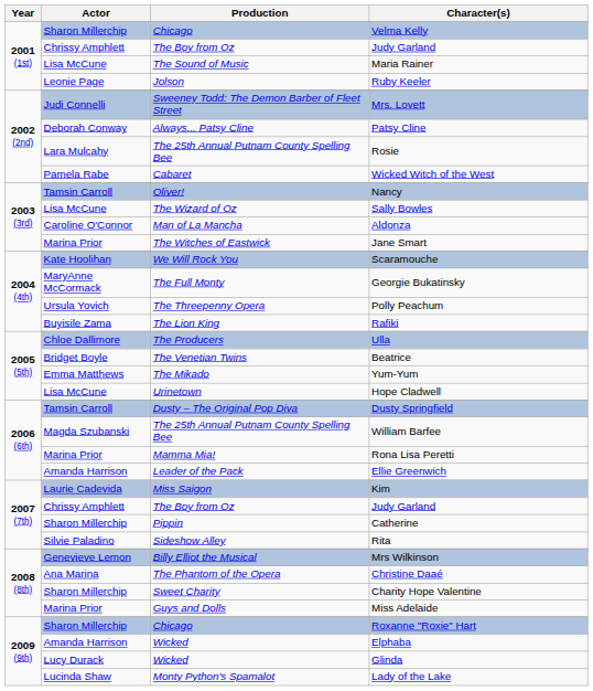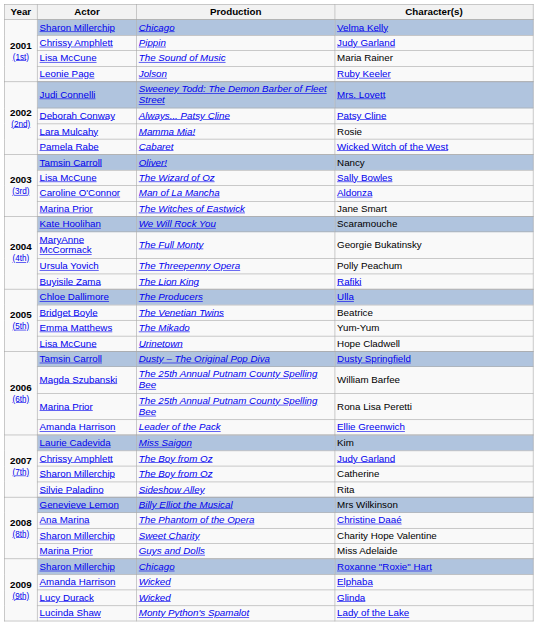 <table class="sortable wikitable">
 <tr>
 <th width="5%">Year</th>
 <th width="15%">Actor</th>
 <th width="30%">Production</th>
 <th width="30%">Character(s)</th>
 </tr>
 <tr>
 <td rowspan="5" align="center"><strong>2001</strong><br><small><a href='#'>(1st)</a></small></td>
 </tr>
 <tr style="background:#B0C4DE">
 <td><a href='#'>Sharon Millerchip</a></td>
 <td><em><a href='#'>Chicago</a></em></td>
 <td><a href='#'>Velma Kelly</a></td>
 </tr>
 <tr>
 <td><a href='#'>Chrissy Amphlett</a></td>
-<td><em><a href='#'>The Boy from Oz</a></em></td>
+<td><em><a href='#'>Pippin</a></em></td>
 <td><a href='#'>Judy Garland</a></td>
 </tr>
 <tr>
 <td><a href='#'>Lisa McCune</a></td>
 <td><em><a href='#'>The Sound of Music</a></em></td>
 <td>Maria Rainer</td>
 </tr>
 <tr>
 <td><a href='#'>Leonie Page</a></td>
 <td><em><a href='#'>Jolson</a></em></td>
 <td><a href='#'>Ruby Keeler</a></td>
 </tr>
 <tr>
 <td rowspan="5" align="center"><strong>2002</strong><br><small><a href='#'>(2nd)</a></small></td>
 </tr>
 <tr style="background:#B0C4DE">
 <td><a href='#'>Judi Connelli</a></td>
 <td><em><a href='#'>Sweeney Todd: The Demon Barber of Fleet Street</a></em></td>
 <td><a href='#'>Mrs. Lovett</a></td>
 </tr>
 <tr>
 <td><a href='#'>Deborah Conway</a></td>
 <td><em><a href='#'>Always... Patsy Cline</a></em></td>
 <td><a href='#'>Patsy Cline</a></td>
 </tr>
 <tr>
 <td><a href='#'>Lara Mulcahy</a></td>
-<td><em><a href='#'>The 25th Annual Putnam County Spelling Bee</a></em></td>
+<td><em><a href='#'>Mamma Mia!</a></em></td>
 <td>Rosie</td>
 </tr>
 <tr>
 <td><a href='#'>Pamela Rabe</a></td>
 <td><em><a href='#'>Cabaret</a></em></td>
 <td><a href='#'>Wicked Witch of the West</a></td>
 </tr>
 <tr>
 <td rowspan="5" align="center"><strong>2003</strong><br><small><a href='#'>(3rd)</a></small></td>
 </tr>
 <tr style="background:#B0C4DE">
 <td><a href='#'>Tamsin Carroll</a></td>
 <td><em><a href='#'>Oliver!</a></em></td>
 <td>Nancy</td>
 </tr>
 <tr>
 <td><a href='#'>Lisa McCune</a></td>
 <td><em><a href='#'>The Wizard of Oz</a></em></td>
 <td><a href='#'>Sally Bowles</a></td>
 </tr>
 <tr>
 <td><a href='#'>Caroline O'Connor</a></td>
 <td><em><a href='#'>Man of La Mancha</a></em></td>
 <td><a href='#'>Aldonza</a></td>
 </tr>
 <tr>
 <td><a href='#'>Marina Prior</a></td>
 <td><em><a href='#'>The Witches of Eastwick</a></em></td>
 <td>Jane Smart</td>
 </tr>
 <tr>
 <td rowspan="5" align="center"><strong>2004</strong><br><small><a href='#'>(4th)</a></small></td>
 </tr>
 <tr style="background:#B0C4DE">
 <td><a href='#'>Kate Hoolihan</a></td>
 <td><em><a href='#'>We Will Rock You</a></em></td>
 <td>Scaramouche</td>
 </tr>
 <tr>
 <td><a href='#'>MaryAnne McCormack</a></td>
 <td><em><a href='#'>The Full Monty</a></em></td>
 <td>Georgie Bukatinsky</td>
 </tr>
 <tr>
 <td><a href='#'>Ursula Yovich</a></td>
 <td><em><a href='#'>The Threepenny Opera</a></em></td>
 <td>Polly Peachum</td>
 </tr>
 <tr>
 <td><a href='#'>Buyisile Zama</a></td>
 <td><em><a href='#'>The Lion King</a></em></td>
 <td><a href='#'>Rafiki</a></td>
 </tr>
 <tr>
 <td rowspan="5" align="center"><strong>2005</strong><br><small><a href='#'>(5th)</a></small></td>
 </tr>
 <tr style="background:#B0C4DE">
 <td><a href='#'>Chloe Dallimore</a></td>
 <td><em><a href='#'>The Producers</a></em></td>
 <td><a href='#'>Ulla</a></td>
 </tr>
 <tr>
 <td><a href='#'>Bridget Boyle</a></td>
 <td><em><a href='#'>The Venetian Twins</a></em></td>
 <td>Beatrice</td>
 </tr>
 <tr>
 <td><a href='#'>Emma Matthews</a></td>
 <td><em><a href='#'>The Mikado</a></em></td>
 <td>Yum-Yum</td>
 </tr>
 <tr>
 <td><a href='#'>Lisa McCune</a></td>
 <td><em><a href='#'>Urinetown</a></em></td>
 <td>Hope Cladwell</td>
 </tr>
 <tr>
 <td rowspan="5" align="center"><strong>2006</strong><br><small><a href='#'>(6th)</a></small></td>
 </tr>
 <tr style="background:#B0C4DE">
 <td><a href='#'>Tamsin Carroll</a></td>
 <td><em><a href='#'>Dusty – The Original Pop Diva</a></em></td>
 <td><a href='#'>Dusty Springfield</a></td>
 </tr>
 <tr>
 <td><a href='#'>Magda Szubanski</a></td>
 <td><em><a href='#'>The 25th Annual Putnam County Spelling Bee</a></em></td>
 <td>William Barfee</td>
 </tr>
 <tr>
 <td><a href='#'>Marina Prior</a></td>
-<td><em><a href='#'>Mamma Mia!</a></em></td>
+<td><em><a href='#'>The 25th Annual Putnam County Spelling Bee</a></em></td>
 <td>Rona Lisa Peretti</td>
 </tr>
 <tr>
 <td><a href='#'>Amanda Harrison</a></td>
 <td><em><a href='#'>Leader of the Pack</a></em></td>
 <td><a href='#'>Ellie Greenwich</a></td>
 </tr>
 <tr>
 <td rowspan="5" align="center"><strong>2007</strong><br><small><a href='#'>(7th)</a></small></td>
 </tr>
 <tr style="background:#B0C4DE">
 <td><a href='#'>Laurie Cadevida</a></td>
 <td><em><a href='#'>Miss Saigon</a></em></td>
 <td>Kim</td>
 </tr>
 <tr>
 <td><a href='#'>Chrissy Amphlett</a></td>
 <td><em><a href='#'>The Boy from Oz</a></em></td>
 <td><a href='#'>Judy Garland</a></td>
 </tr>
 <tr>
 <td><a href='#'>Sharon Millerchip</a></td>
-<td><em><a href='#'>Pippin</a></em></td>
+<td><em><a href='#'>The Boy from Oz</a></em></td>
 <td>Catherine</td>
 </tr>
 <tr>
 <td><a href='#'>Silvie Paladino</a></td>
 <td><em><a href='#'>Sideshow Alley</a></em></td>
 <td>Rita</td>
 </tr>
 <tr>
 <td rowspan="5" align="center"><strong>2008</strong><br><small><a href='#'>(8th)</a></small></td>
 </tr>
 <tr style="background:#B0C4DE">
 <td><a href='#'>Genevieve Lemon</a></td>
 <td><em><a href='#'>Billy Elliot the Musical</a></em></td>
 <td>Mrs Wilkinson</td>
 </tr>
 <tr>
 <td><a href='#'>Ana Marina</a></td>
 <td><em><a href='#'>The Phantom of the Opera</a></em></td>
 <td><a href='#'>Christine Daaé</a></td>
 </tr>
 <tr>
 <td><a href='#'>Sharon Millerchip</a></td>
 <td><em><a href='#'>Sweet Charity</a></em></td>
 <td>Charity Hope Valentine</td>
 </tr>
 <tr>
 <td><a href='#'>Marina Prior</a></td>
 <td><em><a href='#'>Guys and Dolls</a></em></td>
 <td>Miss Adelaide</td>
 </tr>
 <tr>
 <td rowspan="5" align="center"><strong>2009</strong><br><small><a href='#'>(9th)</a></small></td>
 </tr>
 <tr style="background:#B0C4DE">
 <td><a href='#'>Sharon Millerchip</a></td>
 <td><em><a href='#'>Chicago</a></em></td>
 <td><a href='#'>Roxanne "Roxie" Hart</a></td>
 </tr>
 <tr>
 <td><a href='#'>Amanda Harrison</a></td>
 <td><em><a href='#'>Wicked</a></em></td>
 <td><a href='#'>Elphaba</a></td>
 </tr>
 <tr>
 <td><a href='#'>Lucy Durack</a></td>
 <td><em><a href='#'>Wicked</a></em></td>
 <td><a href='#'>Glinda</a></td>
 </tr>
 <tr>
 <td><a href='#'>Lucinda Shaw</a></td>
 <td><em><a href='#'>Monty Python's Spamalot</a></em></td>
 <td><a href='#'>Lady of the Lake</a></td>
 </tr>
 </table>
